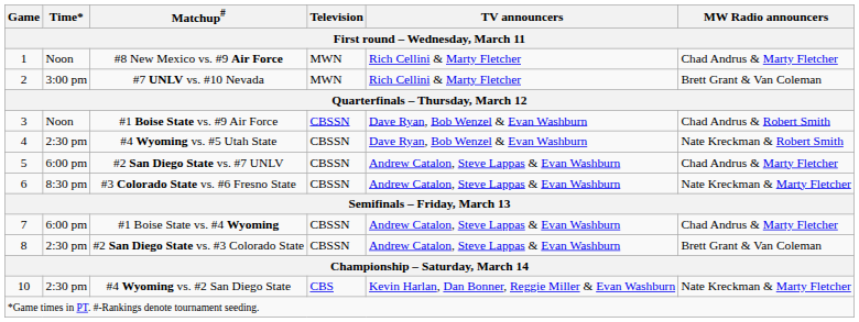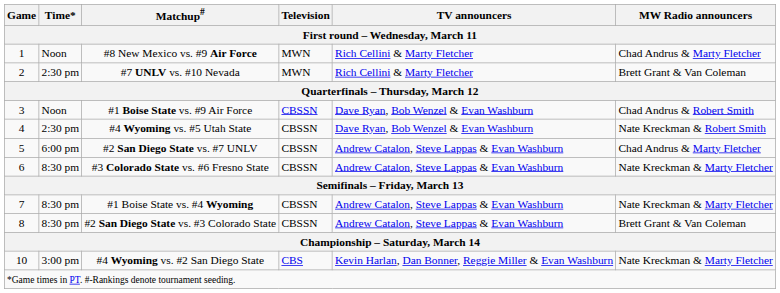 <table class="wikitable" style="font-size: 95%">
 <tr>
 <th>Game</th>
 <th>Time*</th>
 <th>Matchup<sup>#</sup></th>
 <th>Television</th>
 <th>TV announcers</th>
 <th>MW Radio announcers</th>
 </tr>
 <tr>
 <th colspan=6>First round – Wednesday, March 11</th>
 </tr>
 <tr>
 <td align=center>1</td>
 <td>Noon</td>
 <td align=center>#8 New Mexico vs. #9 <strong>Air Force</strong></td>
 <td>MWN</td>
 <td><a href='#'>Rich Cellini</a> & <a href='#'>Marty Fletcher</a></td>
 <td>Chad Andrus & <a href='#'>Marty Fletcher</a></td>
 </tr>
 <tr>
 <td align=center>2</td>
-<td>3:00 pm</td>
+<td>2:30 pm</td>
 <td align=center>#7 <strong>UNLV</strong> vs. #10 Nevada</td>
 <td>MWN</td>
 <td><a href='#'>Rich Cellini</a> & <a href='#'>Marty Fletcher</a></td>
 <td>Brett Grant & Van Coleman</td>
 </tr>
 <tr>
 <th colspan=6>Quarterfinals – Thursday, March 12</th>
 </tr>
 <tr>
 <td align=center>3</td>
 <td>Noon</td>
 <td align=center>#1 <strong>Boise State</strong> vs. #9 Air Force</td>
 <td><a href='#'>CBSSN</a></td>
 <td><a href='#'>Dave Ryan</a>, <a href='#'>Bob Wenzel</a> & <a href='#'>Evan Washburn</a></td>
 <td>Chad Andrus & <a href='#'>Robert Smith</a></td>
 </tr>
 <tr>
 <td align=center>4</td>
 <td>2:30 pm</td>
 <td align=center>#4 <strong>Wyoming</strong> vs. #5 Utah State</td>
 <td>CBSSN</td>
 <td><a href='#'>Dave Ryan</a>, <a href='#'>Bob Wenzel</a> & <a href='#'>Evan Washburn</a></td>
 <td>Nate Kreckman & <a href='#'>Robert Smith</a></td>
 </tr>
 <tr>
 <td align=center>5</td>
 <td>6:00 pm</td>
 <td align=center>#2 <strong>San Diego State</strong> vs. #7 UNLV</td>
 <td>CBSSN</td>
 <td><a href='#'>Andrew Catalon</a>, <a href='#'>Steve Lappas</a> & <a href='#'>Evan Washburn</a></td>
 <td>Chad Andrus & <a href='#'>Marty Fletcher</a></td>
 </tr>
 <tr>
 <td align=center>6</td>
 <td>8:30 pm</td>
 <td align=center>#3 <strong>Colorado State</strong> vs. #6 Fresno State</td>
 <td>CBSSN</td>
 <td><a href='#'>Andrew Catalon</a>, <a href='#'>Steve Lappas</a> & <a href='#'>Evan Washburn</a></td>
 <td>Nate Kreckman & <a href='#'>Marty Fletcher</a></td>
 </tr>
 <tr>
 <th colspan=6>Semifinals – Friday, March 13</th>
 </tr>
 <tr>
 <td align=center>7</td>
-<td>6:00 pm</td>
+<td>8:30 pm</td>
 <td align=center>#1 Boise State vs. #4 <strong>Wyoming</strong></td>
 <td>CBSSN</td>
 <td><a href='#'>Andrew Catalon</a>, <a href='#'>Steve Lappas</a> & <a href='#'>Evan Washburn</a></td>
-<td>Chad Andrus & <a href='#'>Marty Fletcher</a></td>
+<td>Nate Kreckman & <a href='#'>Marty Fletcher</a></td>
 </tr>
 <tr>
 <td align=center>8</td>
-<td>2:30 pm</td>
+<td>8:30 pm</td>
 <td align=center>#2 <strong>San Diego State</strong> vs. #3 Colorado State</td>
 <td>CBSSN</td>
 <td><a href='#'>Andrew Catalon</a>, <a href='#'>Steve Lappas</a> & <a href='#'>Evan Washburn</a></td>
 <td>Brett Grant & Van Coleman</td>
 </tr>
 <tr>
 <th colspan=6>Championship – Saturday, March 14</th>
 </tr>
 <tr>
 <td align=center>10</td>
-<td>2:30 pm</td>
+<td>3:00 pm</td>
 <td align=center>#4 <strong>Wyoming</strong> vs. #2 San Diego State</td>
 <td><a href='#'>CBS</a></td>
 <td><a href='#'>Kevin Harlan</a>, <a href='#'>Dan Bonner</a>, <a href='#'>Reggie Miller</a> & <a href='#'>Evan Washburn</a></td>
 <td>Nate Kreckman & <a href='#'>Marty Fletcher</a></td>
 </tr>
 <tr>
 <td colspan=6><small>*Game times in <a href='#'>PT</a>. #-Rankings denote tournament seeding.</small></td>
 </tr>
 </table>
